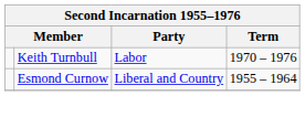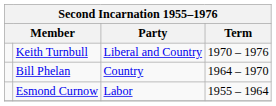 <table class="wikitable">
 <tr>
 <th colspan=4>Second Incarnation 1955–1976</th>
 </tr>
 <tr>
 <th colspan="2">Member</th>
 <th>Party</th>
 <th>Term</th>
 </tr>
 <tr>
 <td> </td>
 <td><a href='#'>Keith Turnbull</a></td>
-<td><a href='#'>Labor</a></td>
+<td><a href='#'>Liberal and Country</a></td>
 <td>1970 – 1976</td>
 </tr>
 <tr>
 <td> </td>
+<td><a href='#'>Bill Phelan</a></td>
+<td><a href='#'>Country</a></td>
+<td>1964 – 1970</td>
+</tr>
+<tr>
+<td> </td>
 <td><a href='#'>Esmond Curnow</a></td>
-<td><a href='#'>Liberal and Country</a></td>
+<td><a href='#'>Labor</a></td>
 <td>1955 – 1964</td>
 </tr>
 <tr>
 </tr>
 </table>
